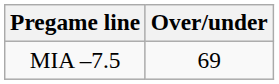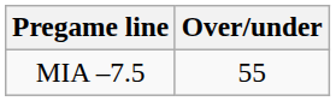 <table class="wikitable">
 <tr align="center">
 <th style=>Pregame line</th>
 <th style=>Over/under</th>
 </tr>
 <tr align="center">
 <td>MIA –7.5</td>
-<td>69</td>
+<td>55</td>
 </tr>
 </table>
